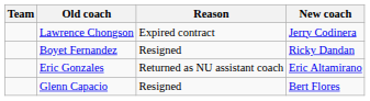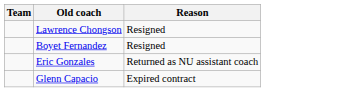 <table class="wikitable">
 <tr>
 <th>Team</th>
 <th>Old coach</th>
 <th>Reason</th>
-<th>New coach</th>
 </tr>
 <tr>
 <td></td>
 <td><a href='#'>Lawrence Chongson</a></td>
-<td>Expired contract</td>
-<td><a href='#'>Jerry Codinera</a></td>
+<td>Resigned</td>
 </tr>
 <tr>
 <td></td>
 <td><a href='#'>Boyet Fernandez</a></td>
 <td>Resigned</td>
-<td><a href='#'>Ricky Dandan</a></td>
 </tr>
 <tr>
 <td></td>
 <td><a href='#'>Eric Gonzales</a></td>
 <td>Returned as NU assistant coach</td>
-<td><a href='#'>Eric Altamirano</a></td>
 </tr>
 <tr>
 <td></td>
 <td><a href='#'>Glenn Capacio</a></td>
-<td>Resigned</td>
-<td><a href='#'>Bert Flores</a></td>
+<td>Expired contract</td>
 </tr>
 </table>
